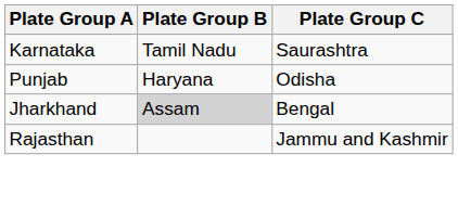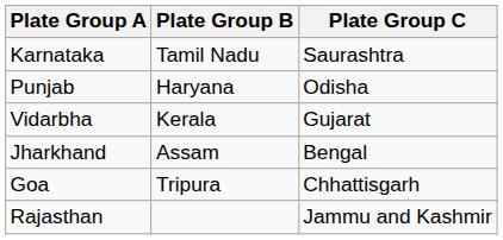 <table class="wikitable">
 <tr>
 <th>Plate Group A</th>
 <th>Plate Group B</th>
 <th>Plate Group C</th>
 </tr>
 <tr>
 <td>Karnataka</td>
 <td>Tamil Nadu</td>
 <td>Saurashtra</td>
 </tr>
 <tr>
 <td>Punjab</td>
 <td>Haryana</td>
 <td>Odisha</td>
 </tr>
 <tr>
+<td>Vidarbha</td>
+<td>Kerala</td>
+<td>Gujarat</td>
+</tr>
+<tr>
 <td>Jharkhand</td>
-<td style="background: lightgrey;">Assam</td>
+<td>Assam</td>
 <td>Bengal</td>
+</tr>
+<tr>
+<td>Goa</td>
+<td>Tripura</td>
+<td>Chhattisgarh</td>
 </tr>
 <tr>
 <td>Rajasthan</td>
 <td></td>
 <td>Jammu and Kashmir</td>
 </tr>
 </table>
